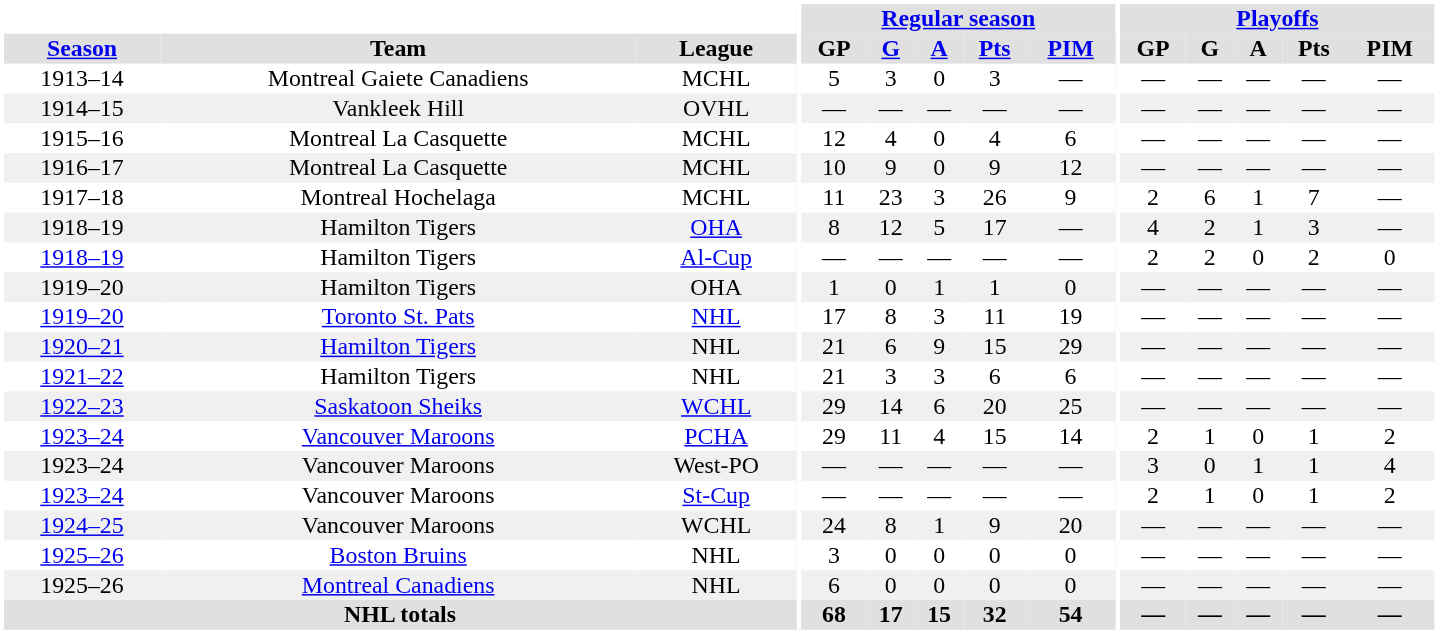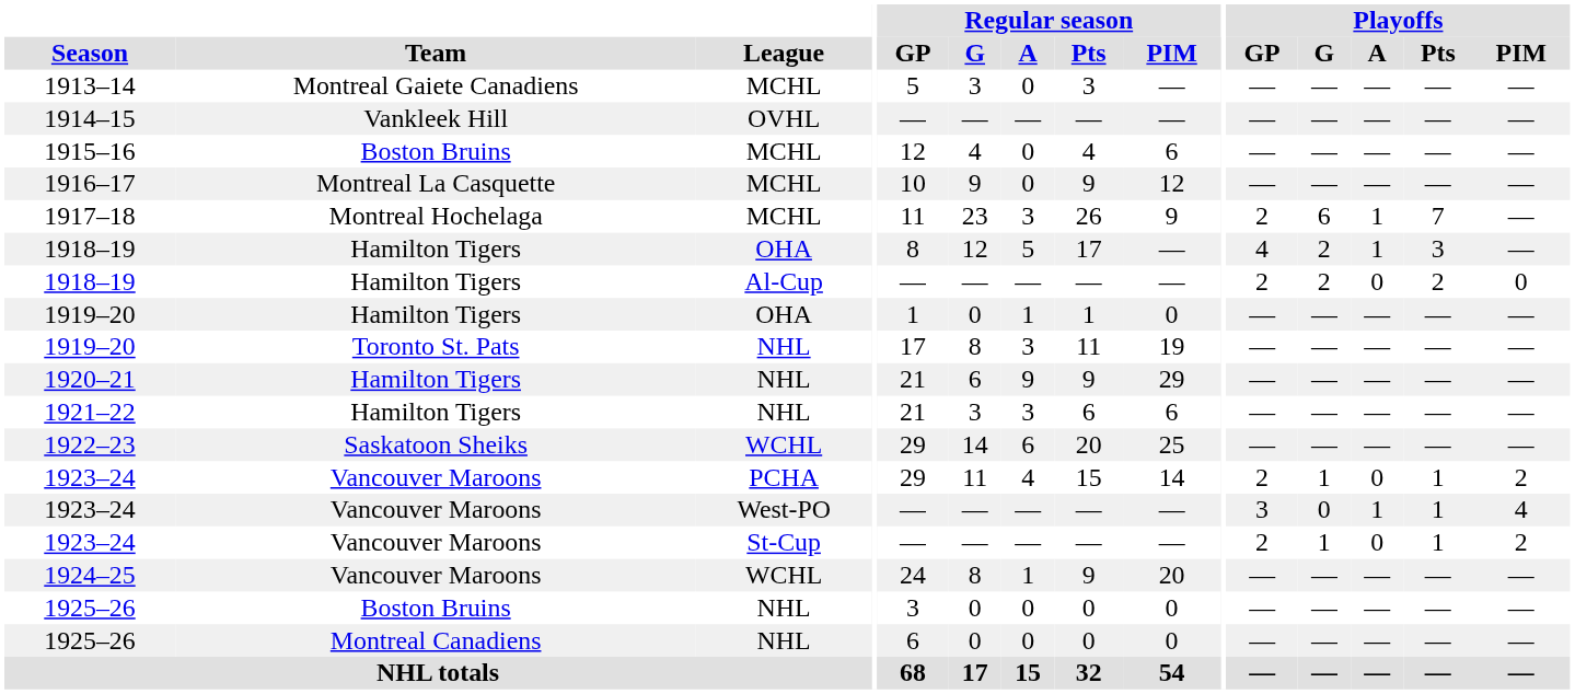 <table border="0" cellpadding="1" cellspacing="0" style="text-align:center; width:60em">
 <tr bgcolor="#e0e0e0">
 <th colspan="3" bgcolor="#ffffff"></th>
 <th rowspan="100" bgcolor="#ffffff"></th>
 <th colspan="5"><a href='#'>Regular season</a></th>
 <th rowspan="100" bgcolor="#ffffff"></th>
 <th colspan="5"><a href='#'>Playoffs</a></th>
 </tr>
 <tr bgcolor="#e0e0e0">
 <th><a href='#'>Season</a></th>
 <th>Team</th>
 <th>League</th>
 <th>GP</th>
 <th><a href='#'>G</a></th>
 <th><a href='#'>A</a></th>
 <th><a href='#'>Pts</a></th>
 <th><a href='#'>PIM</a></th>
 <th>GP</th>
 <th>G</th>
 <th>A</th>
 <th>Pts</th>
 <th>PIM</th>
 </tr>
 <tr>
 <td>1913–14</td>
 <td>Montreal Gaiete Canadiens</td>
 <td>MCHL</td>
 <td>5</td>
 <td>3</td>
 <td>0</td>
 <td>3</td>
 <td>—</td>
 <td>—</td>
 <td>—</td>
 <td>—</td>
 <td>—</td>
 <td>—</td>
 </tr>
 <tr bgcolor="#f0f0f0">
 <td>1914–15</td>
 <td>Vankleek Hill</td>
 <td>OVHL</td>
 <td>—</td>
 <td>—</td>
 <td>—</td>
 <td>—</td>
 <td>—</td>
 <td>—</td>
 <td>—</td>
 <td>—</td>
 <td>—</td>
 <td>—</td>
 </tr>
 <tr>
 <td>1915–16</td>
-<td>Montreal La Casquette</td>
+<td><a href='#'>Boston Bruins</a></td>
 <td>MCHL</td>
 <td>12</td>
 <td>4</td>
 <td>0</td>
 <td>4</td>
 <td>6</td>
 <td>—</td>
 <td>—</td>
 <td>—</td>
 <td>—</td>
 <td>—</td>
 </tr>
 <tr bgcolor="#f0f0f0">
 <td>1916–17</td>
 <td>Montreal La Casquette</td>
 <td>MCHL</td>
 <td>10</td>
 <td>9</td>
 <td>0</td>
 <td>9</td>
 <td>12</td>
 <td>—</td>
 <td>—</td>
 <td>—</td>
 <td>—</td>
 <td>—</td>
 </tr>
 <tr>
 <td>1917–18</td>
 <td>Montreal Hochelaga</td>
 <td>MCHL</td>
 <td>11</td>
 <td>23</td>
 <td>3</td>
 <td>26</td>
 <td>9</td>
 <td>2</td>
 <td>6</td>
 <td>1</td>
 <td>7</td>
 <td>—</td>
 </tr>
 <tr bgcolor="#f0f0f0">
 <td>1918–19</td>
 <td>Hamilton Tigers</td>
 <td><a href='#'>OHA</a></td>
 <td>8</td>
 <td>12</td>
 <td>5</td>
 <td>17</td>
 <td>—</td>
 <td>4</td>
 <td>2</td>
 <td>1</td>
 <td>3</td>
 <td>—</td>
 </tr>
 <tr>
 <td><a href='#'>1918–19</a></td>
 <td>Hamilton Tigers</td>
 <td><a href='#'>Al-Cup</a></td>
 <td>—</td>
 <td>—</td>
 <td>—</td>
 <td>—</td>
 <td>—</td>
 <td>2</td>
 <td>2</td>
 <td>0</td>
 <td>2</td>
 <td>0</td>
 </tr>
 <tr bgcolor="#f0f0f0">
 <td>1919–20</td>
 <td>Hamilton Tigers</td>
 <td>OHA</td>
 <td>1</td>
 <td>0</td>
 <td>1</td>
 <td>1</td>
 <td>0</td>
 <td>—</td>
 <td>—</td>
 <td>—</td>
 <td>—</td>
 <td>—</td>
 </tr>
 <tr>
 <td><a href='#'>1919–20</a></td>
 <td><a href='#'>Toronto St. Pats</a></td>
 <td><a href='#'>NHL</a></td>
 <td>17</td>
 <td>8</td>
 <td>3</td>
 <td>11</td>
 <td>19</td>
 <td>—</td>
 <td>—</td>
 <td>—</td>
 <td>—</td>
 <td>—</td>
 </tr>
 <tr bgcolor="#f0f0f0">
 <td><a href='#'>1920–21</a></td>
 <td><a href='#'>Hamilton Tigers</a></td>
 <td>NHL</td>
 <td>21</td>
 <td>6</td>
 <td>9</td>
-<td>15</td>
+<td>9</td>
 <td>29</td>
 <td>—</td>
 <td>—</td>
 <td>—</td>
 <td>—</td>
 <td>—</td>
 </tr>
 <tr>
 <td><a href='#'>1921–22</a></td>
 <td>Hamilton Tigers</td>
 <td>NHL</td>
 <td>21</td>
 <td>3</td>
 <td>3</td>
 <td>6</td>
 <td>6</td>
 <td>—</td>
 <td>—</td>
 <td>—</td>
 <td>—</td>
 <td>—</td>
 </tr>
 <tr bgcolor="#f0f0f0">
 <td><a href='#'>1922–23</a></td>
 <td><a href='#'>Saskatoon Sheiks</a></td>
 <td><a href='#'>WCHL</a></td>
 <td>29</td>
 <td>14</td>
 <td>6</td>
 <td>20</td>
 <td>25</td>
 <td>—</td>
 <td>—</td>
 <td>—</td>
 <td>—</td>
 <td>—</td>
 </tr>
 <tr>
 <td><a href='#'>1923–24</a></td>
 <td><a href='#'>Vancouver Maroons</a></td>
 <td><a href='#'>PCHA</a></td>
 <td>29</td>
 <td>11</td>
 <td>4</td>
 <td>15</td>
 <td>14</td>
 <td>2</td>
 <td>1</td>
 <td>0</td>
 <td>1</td>
 <td>2</td>
 </tr>
 <tr bgcolor="#f0f0f0">
 <td>1923–24</td>
 <td>Vancouver Maroons</td>
 <td>West-PO</td>
 <td>—</td>
 <td>—</td>
 <td>—</td>
 <td>—</td>
 <td>—</td>
 <td>3</td>
 <td>0</td>
 <td>1</td>
 <td>1</td>
 <td>4</td>
 </tr>
 <tr>
 <td><a href='#'>1923–24</a></td>
 <td>Vancouver Maroons</td>
 <td><a href='#'>St-Cup</a></td>
 <td>—</td>
 <td>—</td>
 <td>—</td>
 <td>—</td>
 <td>—</td>
 <td>2</td>
 <td>1</td>
 <td>0</td>
 <td>1</td>
 <td>2</td>
 </tr>
 <tr bgcolor="#f0f0f0">
 <td><a href='#'>1924–25</a></td>
 <td>Vancouver Maroons</td>
 <td>WCHL</td>
 <td>24</td>
 <td>8</td>
 <td>1</td>
 <td>9</td>
 <td>20</td>
 <td>—</td>
 <td>—</td>
 <td>—</td>
 <td>—</td>
 <td>—</td>
 </tr>
 <tr>
 <td><a href='#'>1925–26</a></td>
 <td><a href='#'>Boston Bruins</a></td>
 <td>NHL</td>
 <td>3</td>
 <td>0</td>
 <td>0</td>
 <td>0</td>
 <td>0</td>
 <td>—</td>
 <td>—</td>
 <td>—</td>
 <td>—</td>
 <td>—</td>
 </tr>
 <tr bgcolor="#f0f0f0">
 <td>1925–26</td>
 <td><a href='#'>Montreal Canadiens</a></td>
 <td>NHL</td>
 <td>6</td>
 <td>0</td>
 <td>0</td>
 <td>0</td>
 <td>0</td>
 <td>—</td>
 <td>—</td>
 <td>—</td>
 <td>—</td>
 <td>—</td>
 </tr>
 <tr bgcolor="#e0e0e0">
 <th colspan="3">NHL totals</th>
 <th>68</th>
 <th>17</th>
 <th>15</th>
 <th>32</th>
 <th>54</th>
 <th>—</th>
 <th>—</th>
 <th>—</th>
 <th>—</th>
 <th>—</th>
 </tr>
 </table>
